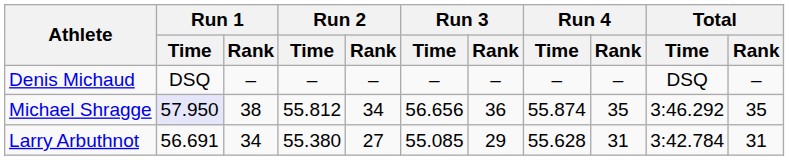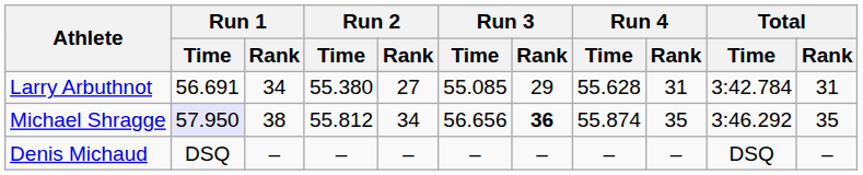 <table class="wikitable" border="1" style="font-size:90%">
 <tr>
 <th rowspan="2">Athlete</th>
 <th colspan="2">Run 1</th>
 <th colspan="2">Run 2</th>
 <th colspan="2">Run 3</th>
 <th colspan="2">Run 4</th>
 <th colspan="2">Total</th>
 </tr>
 <tr>
 <th>Time</th>
 <th>Rank</th>
 <th>Time</th>
 <th>Rank</th>
 <th>Time</th>
 <th>Rank</th>
 <th>Time</th>
 <th>Rank</th>
 <th>Time</th>
 <th>Rank</th>
 </tr>
 <tr>
+<td><a href='#'>Larry Arbuthnot</a></td>
+<td align="center">56.691</td>
+<td align="center">34</td>
+<td align="center">55.380</td>
+<td align="center">27</td>
+<td align="center">55.085</td>
+<td align="center">29</td>
+<td align="center">55.628</td>
+<td align="center">31</td>
+<td align="center">3:42.784</td>
+<td align="center">31</td>
+</tr>
+<tr>
+<td><a href='#'>Michael Shragge</a></td>
+<td align="center" style="background: lavender;">57.950</td>
+<td align="center">38</td>
+<td align="center">55.812</td>
+<td align="center">34</td>
+<td align="center">56.656</td>
+<td align="center"><strong>36</strong></td>
+<td align="center">55.874</td>
+<td align="center">35</td>
+<td align="center">3:46.292</td>
+<td align="center">35</td>
+</tr>
+<tr>
 <td><a href='#'>Denis Michaud</a></td>
 <td align="center">DSQ</td>
 <td align="center">–</td>
 <td align="center">–</td>
 <td align="center">–</td>
 <td align="center">–</td>
 <td align="center">–</td>
 <td align="center">–</td>
 <td align="center">–</td>
 <td align="center">DSQ</td>
 <td align="center">–</td>
 </tr>
-<tr>
-<td><a href='#'>Michael Shragge</a></td>
-<td align="center" style="background: lavender;">57.950</td>
-<td align="center">38</td>
-<td align="center">55.812</td>
-<td align="center">34</td>
-<td align="center">56.656</td>
-<td align="center">36</td>
-<td align="center">55.874</td>
-<td align="center">35</td>
-<td align="center">3:46.292</td>
-<td align="center">35</td>
-</tr>
-<tr>
-<td><a href='#'>Larry Arbuthnot</a></td>
-<td align="center">56.691</td>
-<td align="center">34</td>
-<td align="center">55.380</td>
-<td align="center">27</td>
-<td align="center">55.085</td>
-<td align="center">29</td>
-<td align="center">55.628</td>
-<td align="center">31</td>
-<td align="center">3:42.784</td>
-<td align="center">31</td>
-</tr>
 </table>
